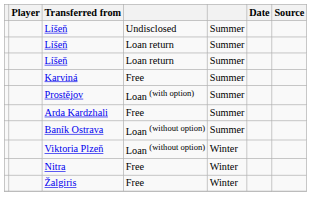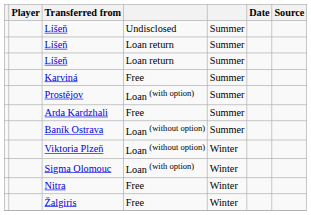 <table class="wikitable plainrowheaders sortable">
 <tr>
 <th></th>
 <th scope=col>Player</th>
 <th scope=col>Transferred from</th>
 <th></th>
 <th></th>
 <th scope=col>Date</th>
 <th scope=col>Source</th>
 </tr>
 <tr>
 <td align=center></td>
 <td></td>
 <td> <a href='#'>Líšeň</a></td>
 <td>Undisclosed</td>
 <td>Summer</td>
 <td></td>
 <td></td>
 </tr>
 <tr>
 <td align=center></td>
 <td></td>
 <td> <a href='#'>Líšeň</a></td>
 <td>Loan return</td>
 <td>Summer</td>
 <td></td>
 <td></td>
 </tr>
 <tr>
 <td align=center></td>
 <td></td>
 <td> <a href='#'>Líšeň</a></td>
 <td>Loan return</td>
 <td>Summer</td>
 <td></td>
 <td></td>
 </tr>
 <tr>
 <td align=center></td>
 <td></td>
 <td> <a href='#'>Karviná</a></td>
 <td>Free</td>
 <td>Summer</td>
 <td></td>
 <td></td>
 </tr>
 <tr>
 <td align=center></td>
 <td></td>
 <td> <a href='#'>Prostějov</a></td>
 <td>Loan <sup>(with option)</sup></td>
 <td>Summer</td>
 <td></td>
 <td></td>
 </tr>
 <tr>
 <td align=center></td>
 <td></td>
 <td> <a href='#'>Arda Kardzhali</a></td>
 <td>Free</td>
 <td>Summer</td>
 <td></td>
 <td></td>
 </tr>
 <tr>
 <td align=center></td>
 <td></td>
 <td> <a href='#'>Baník Ostrava</a></td>
 <td>Loan <sup>(without option)</sup></td>
 <td>Summer</td>
 <td></td>
 <td></td>
 </tr>
 <tr>
 <td align=center></td>
 <td></td>
 <td> <a href='#'>Viktoria Plzeň</a></td>
 <td>Loan <sup>(without option)</sup></td>
 <td>Winter</td>
 <td></td>
 <td></td>
 </tr>
 <tr>
 <td align=center></td>
 <td></td>
+<td> <a href='#'>Sigma Olomouc</a></td>
+<td>Loan <sup>(with option)</sup></td>
+<td>Winter</td>
+<td></td>
+<td></td>
+</tr>
+<tr>
+<td align=center></td>
+<td></td>
 <td> <a href='#'>Nitra</a></td>
 <td>Free</td>
 <td>Winter</td>
 <td></td>
 <td></td>
 </tr>
 <tr>
 <td align=center></td>
 <td></td>
 <td> <a href='#'>Žalgiris</a></td>
 <td>Free</td>
 <td>Winter</td>
 <td></td>
 <td></td>
 </tr>
 <tr>
 </tr>
 </table>
